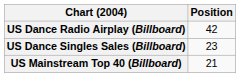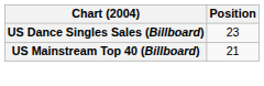 <table class="wikitable sortable plainrowheaders" style="text-align:center">
 <tr>
 <th scope="col">Chart (2004)</th>
 <th scope="col">Position</th>
-</tr>
-<tr>
-<th scope="row">US Dance Radio Airplay (<em>Billboard</em>)</th>
-<td>42</td>
 </tr>
 <tr>
 <th scope="row">US Dance Singles Sales (<em>Billboard</em>)</th>
 <td>23</td>
 </tr>
 <tr>
 <th scope="row">US Mainstream Top 40 (<em>Billboard</em>)</th>
 <td>21</td>
 </tr>
 </table>
